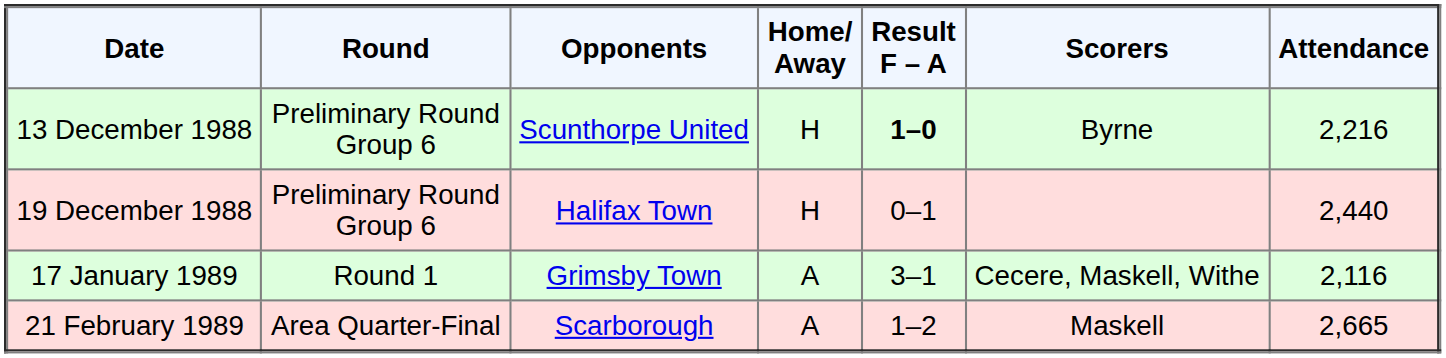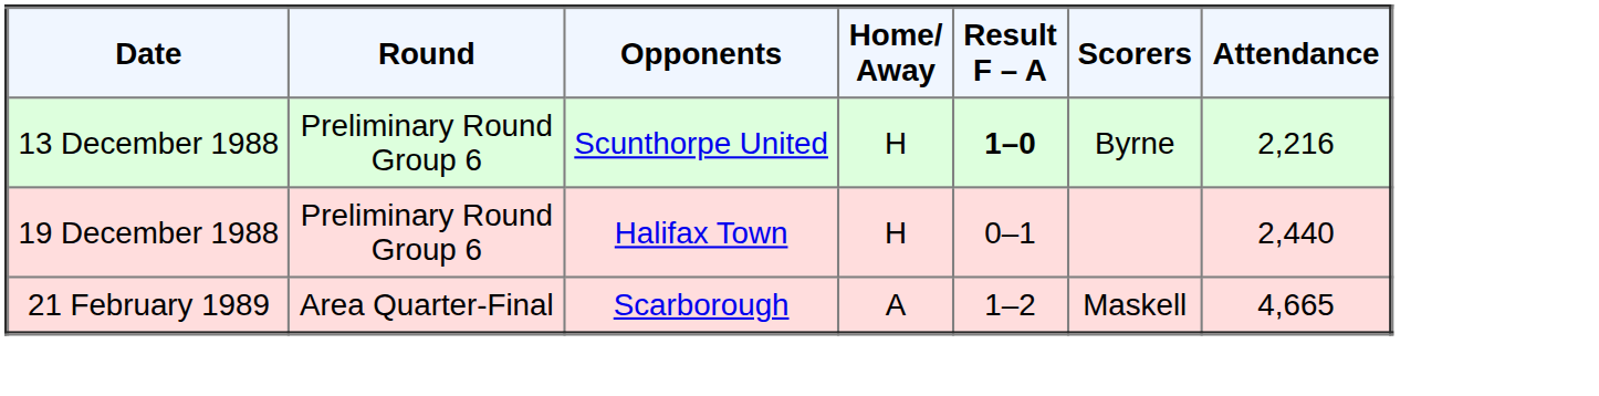 <table border="2" cellpadding="4" style="border-collapse:collapse; text-align:center; font-size:smaller;">
 <tr style="background:#f0f6ff;">
 <th><strong>Date</strong></th>
 <th><strong>Round</strong></th>
 <th><strong>Opponents</strong></th>
 <th><strong>Home/<br>Away</strong></th>
 <th><strong>Result<br>F – A</strong></th>
 <th><strong>Scorers</strong></th>
 <th><strong>Attendance</strong></th>
 </tr>
 <tr bgcolor="#ddffdd">
 <td>13 December 1988</td>
 <td>Preliminary Round<br>Group 6</td>
 <td><a href='#'>Scunthorpe United</a></td>
 <td>H</td>
 <td><strong>1–0</strong></td>
 <td>Byrne</td>
 <td>2,216</td>
 </tr>
 <tr bgcolor="#ffdddd">
 <td>19 December 1988</td>
 <td>Preliminary Round<br>Group 6</td>
 <td><a href='#'>Halifax Town</a></td>
 <td>H</td>
 <td>0–1</td>
 <td></td>
 <td>2,440</td>
 </tr>
-<tr bgcolor="#ddffdd">
-<td>17 January 1989</td>
-<td>Round 1</td>
-<td><a href='#'>Grimsby Town</a></td>
-<td>A</td>
-<td>3–1</td>
-<td>Cecere, Maskell, Withe</td>
-<td>2,116</td>
-</tr>
 <tr bgcolor="#ffdddd">
 <td>21 February 1989</td>
 <td>Area Quarter-Final</td>
 <td><a href='#'>Scarborough</a></td>
 <td>A</td>
 <td>1–2</td>
 <td>Maskell</td>
-<td>2,665</td>
+<td>4,665</td>
 </tr>
 </table>
